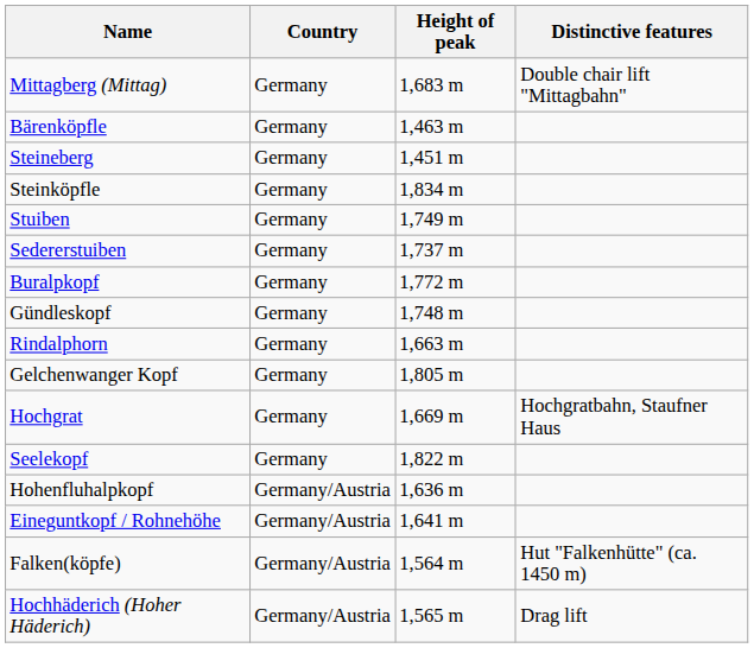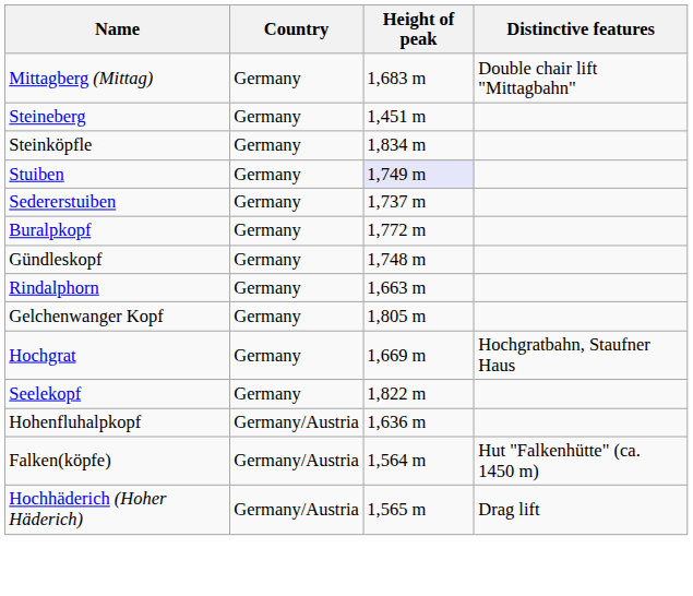 <table class="wikitable">
 <tr>
 <th>Name</th>
 <th>Country</th>
 <th>Height of peak</th>
 <th>Distinctive features<br></th>
 </tr>
 <tr>
 <td><a href='#'>Mittagberg</a> <em>(Mittag)</em></td>
 <td>Germany</td>
 <td>1,683 m</td>
 <td>Double chair lift "Mittagbahn"</td>
-</tr>
-<tr>
-<td><a href='#'>Bärenköpfle</a></td>
-<td>Germany</td>
-<td>1,463 m</td>
-<td> </td>
 </tr>
 <tr>
 <td><a href='#'>Steineberg</a></td>
 <td>Germany</td>
 <td>1,451 m</td>
 <td> </td>
 </tr>
 <tr>
 <td>Steinköpfle</td>
 <td>Germany</td>
 <td>1,834 m</td>
 <td></td>
 </tr>
 <tr>
 <td><a href='#'>Stuiben</a></td>
 <td>Germany</td>
-<td>1,749 m</td>
+<td style="background: lavender;">1,749 m</td>
 <td> </td>
 </tr>
 <tr>
 <td><a href='#'>Sedererstuiben</a></td>
 <td>Germany</td>
 <td>1,737 m</td>
 <td> </td>
 </tr>
 <tr>
 <td><a href='#'>Buralpkopf</a></td>
 <td>Germany</td>
 <td>1,772 m</td>
 <td> </td>
 </tr>
 <tr>
 <td>Gündleskopf</td>
 <td>Germany</td>
 <td>1,748 m</td>
 <td> </td>
 </tr>
 <tr>
 <td><a href='#'>Rindalphorn</a></td>
 <td>Germany</td>
 <td>1,663 m</td>
 <td> </td>
 </tr>
 <tr>
 <td>Gelchenwanger Kopf</td>
 <td>Germany</td>
 <td>1,805 m</td>
 <td> </td>
 </tr>
 <tr>
 <td><a href='#'>Hochgrat</a></td>
 <td>Germany</td>
 <td>1,669 m</td>
 <td>Hochgratbahn, Staufner Haus</td>
 </tr>
 <tr>
 <td><a href='#'>Seelekopf</a></td>
 <td>Germany</td>
 <td>1,822 m</td>
 <td> </td>
 </tr>
 <tr>
 <td>Hohenfluhalpkopf</td>
 <td>Germany/Austria</td>
 <td>1,636 m</td>
 <td> </td>
 </tr>
 <tr>
-<td><a href='#'>Eineguntkopf / Rohnehöhe</a></td>
-<td>Germany/Austria</td>
-<td>1,641 m</td>
-<td></td>
-</tr>
-<tr>
 <td>Falken(köpfe)</td>
 <td>Germany/Austria</td>
 <td>1,564 m</td>
 <td>Hut "Falkenhütte" (ca. 1450 m)</td>
 </tr>
 <tr>
 <td><a href='#'>Hochhäderich</a> <em>(Hoher Häderich)</em></td>
 <td>Germany/Austria</td>
 <td>1,565 m</td>
 <td>Drag lift</td>
 </tr>
 </table>
